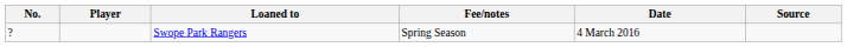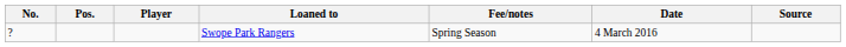 <table class="wikitable sortable" style="width:90%; text-align:center; font-size:95%; text-align:left;">
 <tr>
 <th><strong>No.</strong></th>
+<th><strong>Pos.</strong></th>
 <th><strong>Player</strong></th>
 <th><strong>Loaned to</strong></th>
 <th><strong>Fee/notes</strong></th>
 <th><strong>Date</strong></th>
 <th><strong>Source</strong></th>
 </tr>
 <tr>
 <td>?</td>
+<td align=center></td>
 <td></td>
 <td> <a href='#'>Swope Park Rangers</a></td>
 <td>Spring Season</td>
 <td>4 March 2016</td>
 <td></td>
 </tr>
 </table>
